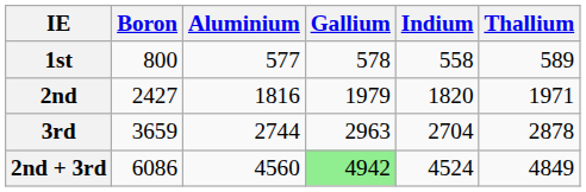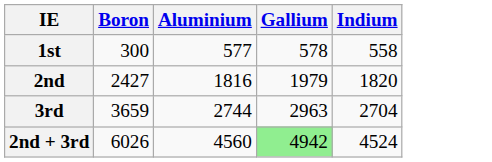 <table class="wikitable" style="text-align:right">
 <tr>
 <th>IE</th>
 <th><a href='#'>Boron</a></th>
 <th><a href='#'>Aluminium</a></th>
 <th><a href='#'>Gallium</a></th>
 <th><a href='#'>Indium</a></th>
-<th><a href='#'>Thallium</a></th>
 </tr>
 <tr>
 <th>1st</th>
-<td>800</td>
+<td>300</td>
 <td>577</td>
 <td>578</td>
 <td>558</td>
-<td>589</td>
 </tr>
 <tr>
 <th>2nd</th>
 <td>2427</td>
 <td>1816</td>
 <td>1979</td>
 <td>1820</td>
-<td>1971</td>
 </tr>
 <tr>
 <th>3rd</th>
 <td>3659</td>
 <td>2744</td>
 <td>2963</td>
 <td>2704</td>
-<td>2878</td>
 </tr>
 <tr>
 <th>2nd + 3rd</th>
-<td>6086</td>
+<td>6026</td>
 <td>4560</td>
 <td style="background: lightgreen;">4942</td>
 <td>4524</td>
-<td>4849</td>
 </tr>
 </table>
